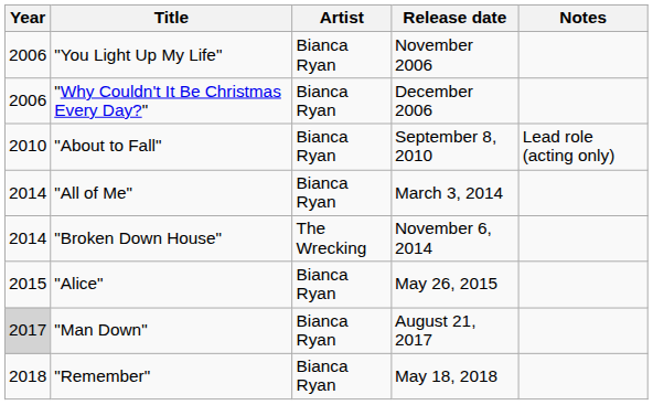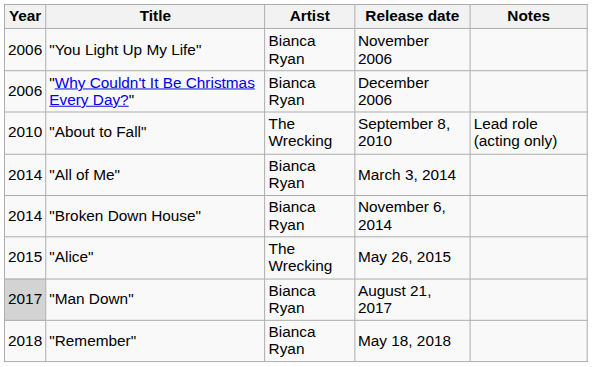 <table class="wikitable sortable">
 <tr>
 <th>Year</th>
 <th>Title</th>
 <th>Artist</th>
 <th>Release date</th>
 <th class="unsortable">Notes</th>
 </tr>
 <tr>
 <td>2006</td>
 <td>"You Light Up My Life"</td>
 <td>Bianca Ryan</td>
 <td>November 2006</td>
 <td></td>
 </tr>
 <tr>
 <td>2006</td>
 <td>"<a href='#'>Why Couldn't It Be Christmas Every Day?</a>"</td>
 <td>Bianca Ryan</td>
 <td>December 2006</td>
 <td></td>
 </tr>
 <tr>
 <td>2010</td>
 <td>"About to Fall"</td>
-<td>Bianca Ryan</td>
+<td>The Wrecking</td>
 <td>September 8, 2010</td>
 <td>Lead role (acting only)</td>
 </tr>
 <tr>
 <td>2014</td>
 <td>"All of Me"</td>
 <td>Bianca Ryan</td>
 <td>March 3, 2014</td>
 <td></td>
 </tr>
 <tr>
 <td>2014</td>
 <td>"Broken Down House"</td>
-<td>The Wrecking</td>
+<td>Bianca Ryan</td>
 <td>November 6, 2014</td>
 <td></td>
 </tr>
 <tr>
 <td>2015</td>
 <td>"Alice"</td>
-<td>Bianca Ryan</td>
+<td>The Wrecking</td>
 <td>May 26, 2015</td>
 <td></td>
 </tr>
 <tr>
 <td style="background: lightgrey;">2017</td>
 <td>"Man Down"</td>
 <td>Bianca Ryan</td>
 <td>August 21, 2017</td>
 <td></td>
 </tr>
 <tr>
 <td>2018</td>
 <td>"Remember"</td>
 <td>Bianca Ryan</td>
 <td>May 18, 2018</td>
 <td></td>
 </tr>
 </table>
